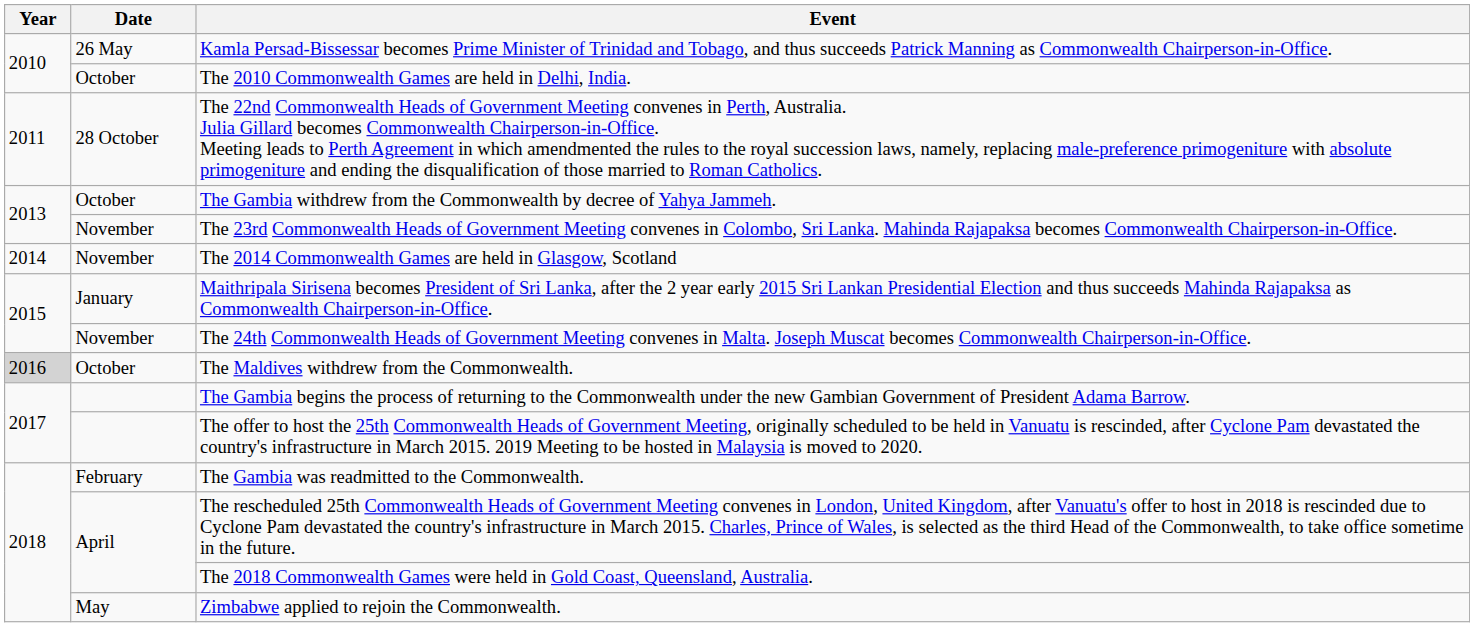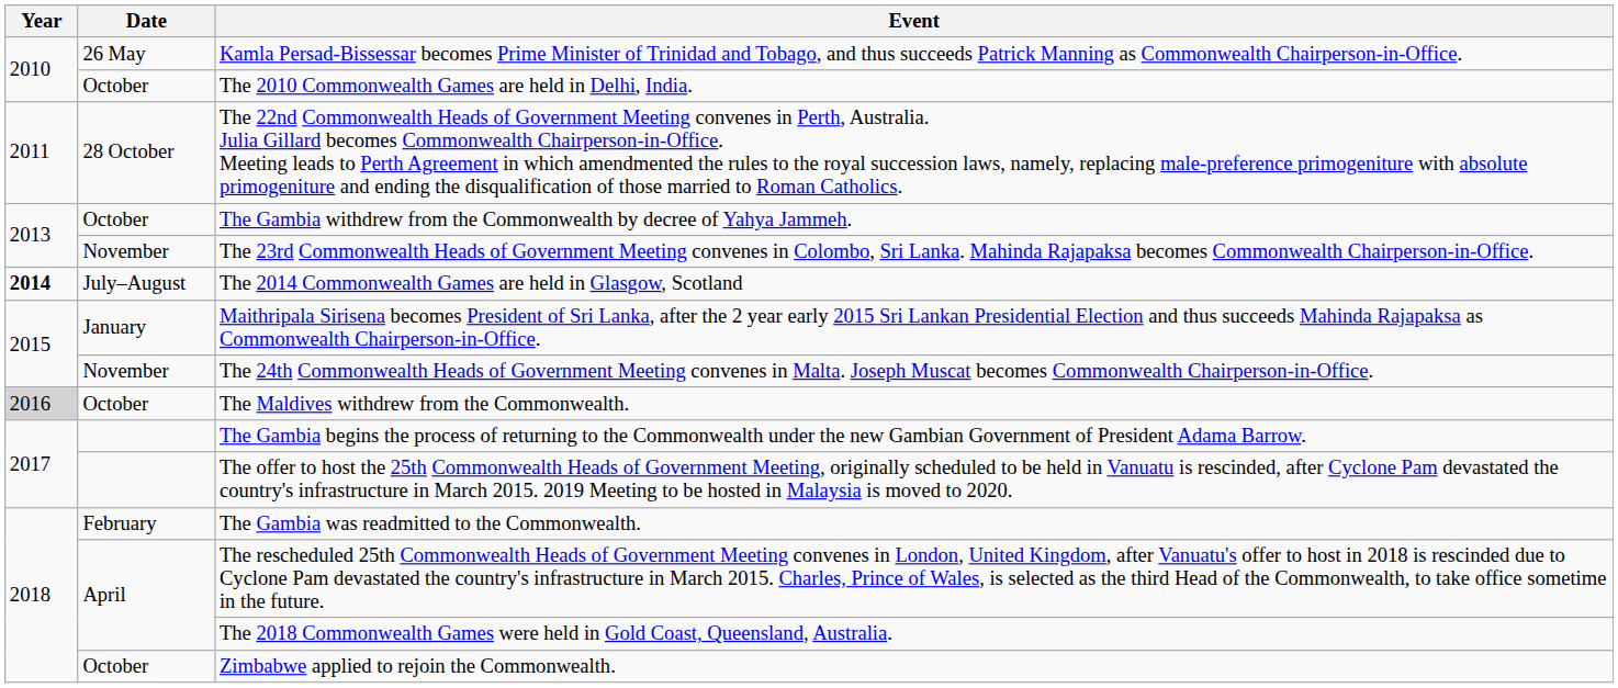 <table class="wikitable" width="100%">
 <tr>
 <th width=50px>Year</th>
 <th width=100px>Date</th>
 <th>Event</th>
 </tr>
 <tr>
 <td rowspan=2>2010</td>
 <td>26 May</td>
 <td><a href='#'>Kamla Persad-Bissessar</a> becomes <a href='#'>Prime Minister of Trinidad and Tobago</a>, and thus succeeds <a href='#'>Patrick Manning</a> as <a href='#'>Commonwealth Chairperson-in-Office</a>.</td>
 </tr>
 <tr>
 <td>October</td>
 <td>The <a href='#'>2010 Commonwealth Games</a> are held in <a href='#'>Delhi</a>, <a href='#'>India</a>.</td>
 </tr>
 <tr>
 <td>2011</td>
 <td>28 October</td>
 <td>The <a href='#'>22nd</a> <a href='#'>Commonwealth Heads of Government Meeting</a> convenes in <a href='#'>Perth</a>, Australia.<br><a href='#'>Julia Gillard</a> becomes <a href='#'>Commonwealth Chairperson-in-Office</a>.<br>Meeting leads to <a href='#'>Perth Agreement</a> in which amendmented the rules to the royal succession laws, namely, replacing <a href='#'>male-preference primogeniture</a> with <a href='#'>absolute primogeniture</a> and ending the disqualification of those married to <a href='#'>Roman Catholics</a>.</td>
 </tr>
 <tr>
 <td rowspan=2>2013</td>
 <td>October</td>
 <td><a href='#'>The Gambia</a> withdrew from the Commonwealth by decree of <a href='#'>Yahya Jammeh</a>.</td>
 </tr>
 <tr>
 <td>November</td>
 <td>The <a href='#'>23rd</a> <a href='#'>Commonwealth Heads of Government Meeting</a> convenes in <a href='#'>Colombo</a>, <a href='#'>Sri Lanka</a>. <a href='#'>Mahinda Rajapaksa</a> becomes <a href='#'>Commonwealth Chairperson-in-Office</a>.</td>
 </tr>
 <tr>
-<td>2014</td>
-<td>November</td>
+<td><strong>2014</strong></td>
+<td>July–August</td>
 <td>The <a href='#'>2014 Commonwealth Games</a> are held in <a href='#'>Glasgow</a>, Scotland</td>
 </tr>
 <tr>
 <td rowspan=2>2015</td>
 <td>January</td>
 <td><a href='#'>Maithripala Sirisena</a> becomes <a href='#'>President of Sri Lanka</a>, after the 2 year early <a href='#'>2015 Sri Lankan Presidential Election</a> and thus succeeds <a href='#'>Mahinda Rajapaksa</a> as <a href='#'>Commonwealth Chairperson-in-Office</a>.</td>
 </tr>
 <tr>
 <td>November</td>
 <td>The <a href='#'>24th</a> <a href='#'>Commonwealth Heads of Government Meeting</a> convenes in <a href='#'>Malta</a>. <a href='#'>Joseph Muscat</a> becomes <a href='#'>Commonwealth Chairperson-in-Office</a>.</td>
 </tr>
 <tr>
 <td style="background: lightgrey;">2016</td>
 <td>October</td>
 <td>The <a href='#'>Maldives</a> withdrew from the Commonwealth.</td>
 </tr>
 <tr>
 <td rowspan=2>2017</td>
 <td></td>
 <td><a href='#'>The Gambia</a> begins the process of returning to the Commonwealth under the new Gambian Government of President <a href='#'>Adama Barrow</a>.</td>
 </tr>
 <tr>
 <td></td>
 <td>The offer to host the <a href='#'>25th</a> <a href='#'>Commonwealth Heads of Government Meeting</a>, originally scheduled to be held in <a href='#'>Vanuatu</a> is rescinded, after <a href='#'>Cyclone Pam</a> devastated the country's infrastructure in March 2015. 2019 Meeting to be hosted in <a href='#'>Malaysia</a> is moved to 2020.</td>
 </tr>
 <tr>
 <td rowspan=4>2018</td>
 <td>February</td>
 <td>The <a href='#'>Gambia</a> was readmitted to the Commonwealth.</td>
 </tr>
 <tr>
 <td rowspan=2>April</td>
 <td>The rescheduled 25th <a href='#'>Commonwealth Heads of Government Meeting</a> convenes in <a href='#'>London</a>, <a href='#'>United Kingdom</a>, after <a href='#'>Vanuatu's</a> offer to host in 2018 is rescinded due to Cyclone Pam devastated the country's infrastructure in March 2015. <a href='#'>Charles, Prince of Wales</a>, is selected as the third Head of the Commonwealth, to take office sometime in the future.</td>
 </tr>
 <tr>
 <td>The <a href='#'>2018 Commonwealth Games</a> were held in <a href='#'>Gold Coast, Queensland</a>, <a href='#'>Australia</a>.</td>
 </tr>
 <tr>
-<td>May</td>
+<td>October</td>
 <td><a href='#'>Zimbabwe</a> applied to rejoin the Commonwealth.</td>
 </tr>
 </table>
